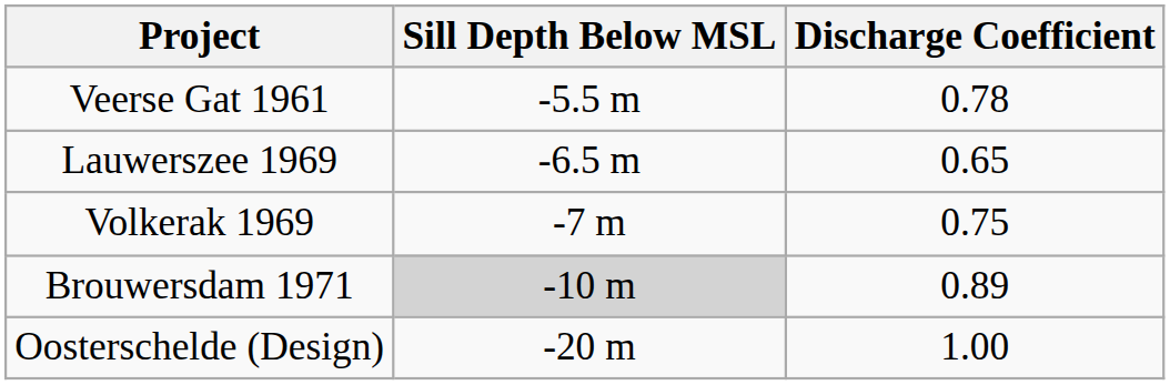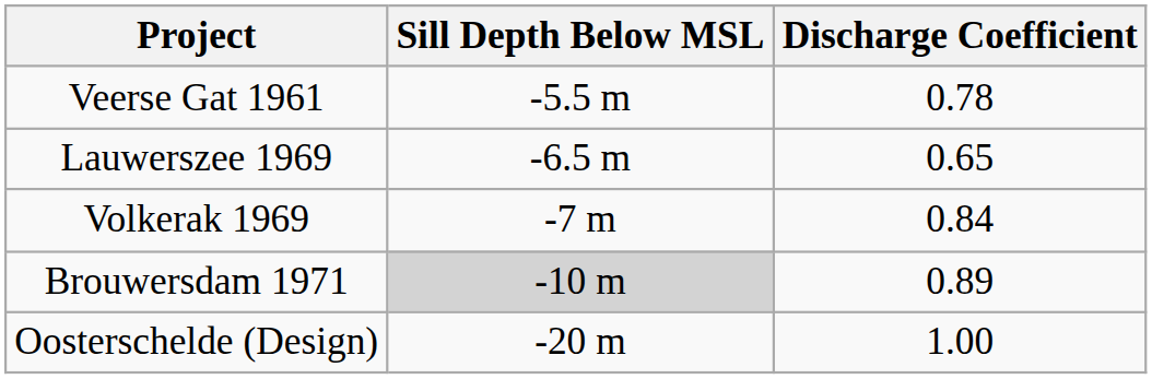 <table class="wikitable" style="text-align:center;">
 <tr>
 <th>Project</th>
 <th>Sill Depth Below MSL</th>
 <th>Discharge Coefficient</th>
 </tr>
 <tr>
 <td>Veerse Gat 1961</td>
 <td>-5.5 m</td>
 <td>0.78</td>
 </tr>
 <tr>
 <td>Lauwerszee 1969</td>
 <td>-6.5 m</td>
 <td>0.65</td>
 </tr>
 <tr>
 <td>Volkerak 1969</td>
 <td>-7 m</td>
-<td>0.75</td>
+<td>0.84</td>
 </tr>
 <tr>
 <td>Brouwersdam 1971</td>
 <td style="background: lightgrey;">-10 m</td>
 <td>0.89</td>
 </tr>
 <tr>
 <td>Oosterschelde (Design)</td>
 <td>-20 m</td>
 <td>1.00</td>
 </tr>
 </table>
